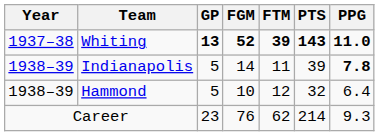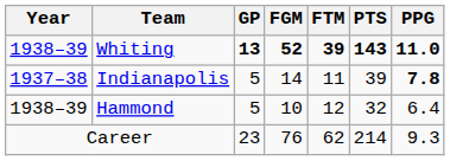 <table class="wikitable sortable" style="font-size:95%; text-align:right;">
 <tr>
 <th>Year</th>
 <th>Team</th>
 <th>GP</th>
 <th>FGM</th>
 <th>FTM</th>
 <th>PTS</th>
 <th>PPG</th>
 </tr>
 <tr>
-<td style="text-align:left;"><a href='#'>1937–38</a></td>
+<td style="text-align:left;"><a href='#'>1938–39</a></td>
 <td style="text-align:left;"><a href='#'>Whiting</a></td>
 <td><strong>13</strong></td>
 <td><strong>52</strong></td>
 <td><strong>39</strong></td>
 <td><strong>143</strong></td>
 <td><strong>11.0</strong></td>
 </tr>
 <tr>
-<td style="text-align:left;"><a href='#'>1938–39</a></td>
+<td style="text-align:left;"><a href='#'>1937–38</a></td>
 <td style="text-align:left;"><a href='#'>Indianapolis</a></td>
 <td>5</td>
 <td>14</td>
 <td>11</td>
 <td>39</td>
 <td><strong>7.8</strong></td>
 </tr>
 <tr>
 <td style="text-align:left;">1938–39</td>
 <td style="text-align:left;"><a href='#'>Hammond</a></td>
 <td>5</td>
 <td>10</td>
 <td>12</td>
 <td>32</td>
 <td>6.4</td>
 </tr>
 <tr>
 <td style="text-align:center;" colspan="2">Career</td>
 <td>23</td>
 <td>76</td>
 <td>62</td>
 <td>214</td>
 <td>9.3</td>
 </tr>
 </table>
